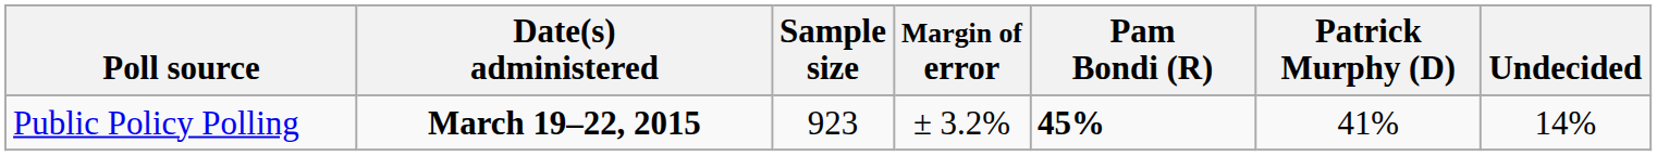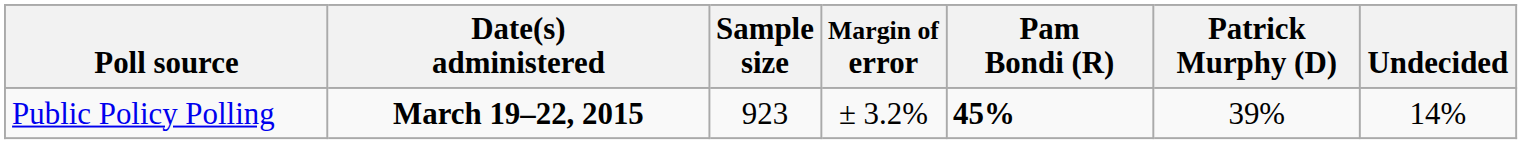 <table class="wikitable">
 <tr valign= bottom>
 <th style="width:160px;">Poll source</th>
 <th style="width:190px;">Date(s)<br>administered</th>
 <th class=small>Sample<br>size</th>
 <th><small>Margin of</small><br>error</th>
 <th style="width:100px;">Pam<br>Bondi (R)</th>
 <th style="width:100px;">Patrick<br>Murphy (D)</th>
 <th>Undecided</th>
 </tr>
 <tr>
 <td><a href='#'>Public Policy Polling</a></td>
 <td align=center><strong>March 19–22, 2015</strong></td>
 <td align=center>923</td>
 <td align=center>± 3.2%</td>
 <td><strong>45%</strong></td>
-<td align=center>41%</td>
+<td align=center>39%</td>
 <td align=center>14%</td>
 </tr>
 </table>
